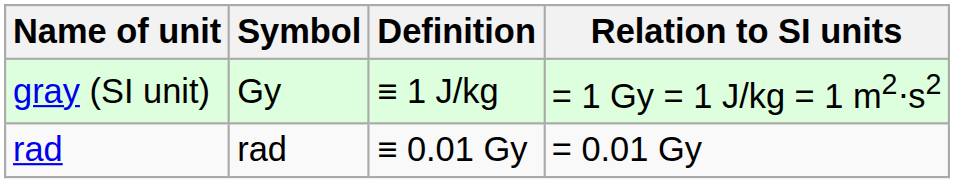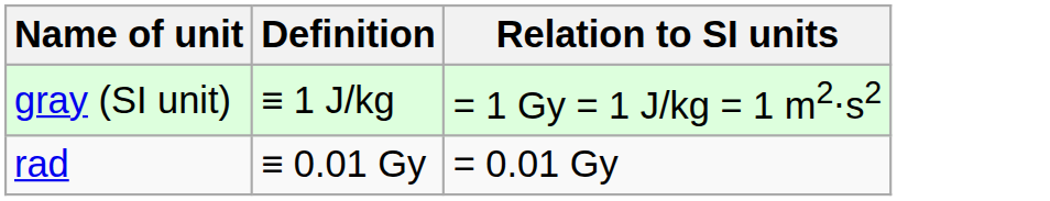 <table class="wikitable">
 <tr>
 <th>Name of unit</th>
-<th>Symbol</th>
 <th>Definition</th>
 <th>Relation to SI units</th>
 </tr>
 <tr style="background:#dfd;">
 <td><a href='#'>gray</a> (SI unit)</td>
-<td>Gy</td>
 <td>≡ 1 J/kg</td>
 <td>= 1 Gy = 1 J/kg = 1 m<sup>2</sup>⋅s<sup>2</sup></td>
 </tr>
 <tr>
 <td><a href='#'>rad</a></td>
-<td>rad</td>
 <td>≡ 0.01 Gy</td>
 <td>= 0.01 Gy</td>
 </tr>
 </table>
